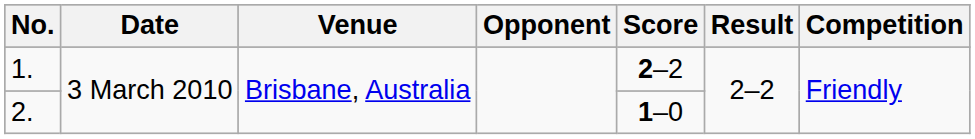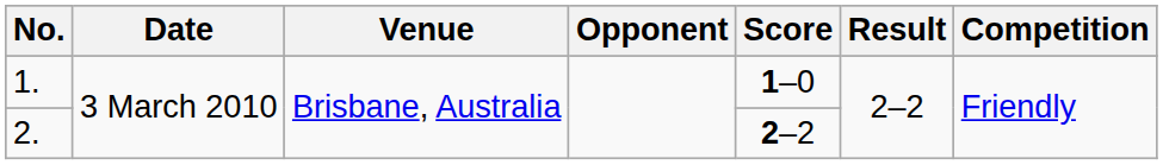 <table class="wikitable">
 <tr>
 <th>No.</th>
 <th>Date</th>
 <th>Venue</th>
 <th>Opponent</th>
 <th>Score</th>
 <th>Result</th>
 <th>Competition</th>
 </tr>
 <tr>
 <td>1.</td>
 <td rowspan=2>3 March 2010</td>
 <td rowspan=2><a href='#'>Brisbane</a>, <a href='#'>Australia</a></td>
 <td rowspan=2></td>
-<td align=center><strong>2</strong>–2</td>
+<td align=center><strong>1</strong>–0</td>
 <td rowspan=2 align=center>2–2</td>
 <td rowspan=2><a href='#'>Friendly</a></td>
 </tr>
 <tr>
 <td>2.</td>
-<td align=center><strong>1</strong>–0</td>
+<td align=center><strong>2</strong>–2</td>
 </tr>
 </table>
